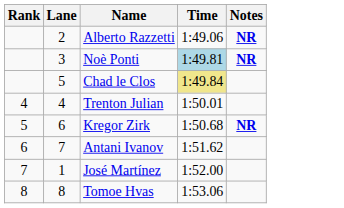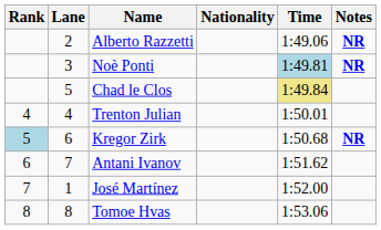 <table class="wikitable sortable" style="text-align:center">
 <tr>
 <th>Rank</th>
 <th>Lane</th>
 <th>Name</th>
+<th>Nationality</th>
 <th>Time</th>
 <th>Notes</th>
 </tr>
 <tr>
 <td></td>
 <td>2</td>
 <td align=left><a href='#'>Alberto Razzetti</a></td>
+<td align=left></td>
 <td>1:49.06</td>
 <td><strong><a href='#'>NR</a></strong></td>
 </tr>
 <tr>
 <td></td>
 <td>3</td>
 <td align=left><a href='#'>Noè Ponti</a></td>
+<td align=left></td>
 <td style="background: lightblue;">1:49.81</td>
 <td><strong><a href='#'>NR</a></strong></td>
 </tr>
 <tr>
 <td></td>
 <td>5</td>
 <td align=left><a href='#'>Chad le Clos</a></td>
+<td align=left></td>
 <td style="background: khaki;">1:49.84</td>
 <td></td>
 </tr>
 <tr>
 <td>4</td>
 <td>4</td>
 <td align=left><a href='#'>Trenton Julian</a></td>
+<td align=left></td>
 <td>1:50.01</td>
 <td></td>
 </tr>
 <tr>
-<td>5</td>
+<td style="background: lightblue;">5</td>
 <td>6</td>
 <td align=left><a href='#'>Kregor Zirk</a></td>
+<td align=left></td>
 <td>1:50.68</td>
 <td><strong><a href='#'>NR</a></strong></td>
 </tr>
 <tr>
 <td>6</td>
 <td>7</td>
 <td align=left><a href='#'>Antani Ivanov</a></td>
+<td align=left></td>
 <td>1:51.62</td>
 <td></td>
 </tr>
 <tr>
 <td>7</td>
 <td>1</td>
 <td align=left><a href='#'>José Martínez</a></td>
+<td align=left></td>
 <td>1:52.00</td>
 <td></td>
 </tr>
 <tr>
 <td>8</td>
 <td>8</td>
 <td align=left><a href='#'>Tomoe Hvas</a></td>
+<td align=left></td>
 <td>1:53.06</td>
 <td></td>
 </tr>
 </table>
